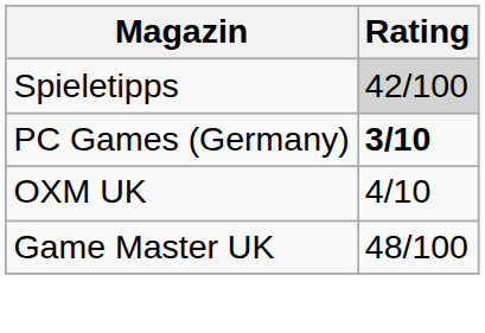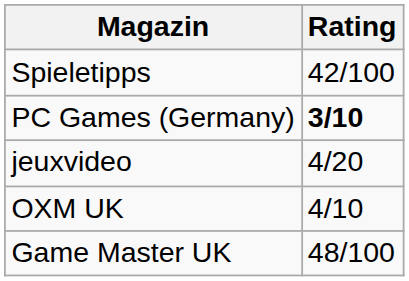 <table class="wikitable article-table">
 <tr>
 <th>Magazin</th>
 <th>Rating</th>
 </tr>
 <tr>
 <td>Spieletipps</td>
-<td style="background: lightgrey;">42/100</td>
+<td>42/100</td>
 </tr>
 <tr>
 <td>PC Games (Germany)</td>
 <td><strong>3/10</strong></td>
+</tr>
+<tr>
+<td>jeuxvideo</td>
+<td>4/20</td>
 </tr>
 <tr>
 <td>OXM UK</td>
 <td>4/10</td>
 </tr>
 <tr>
 <td>Game Master UK</td>
 <td>48/100</td>
 </tr>
 </table>
